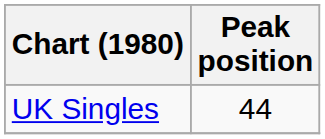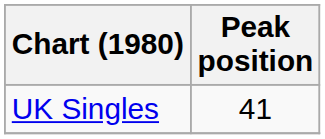 <table class="wikitable">
 <tr>
 <th align="center">Chart (1980)</th>
 <th align="center">Peak<br>position</th>
 </tr>
 <tr>
 <td align="left"><a href='#'>UK Singles</a></td>
-<td align="center">44</td>
+<td align="center">41</td>
 </tr>
 <tr>
 </tr>
 </table>
